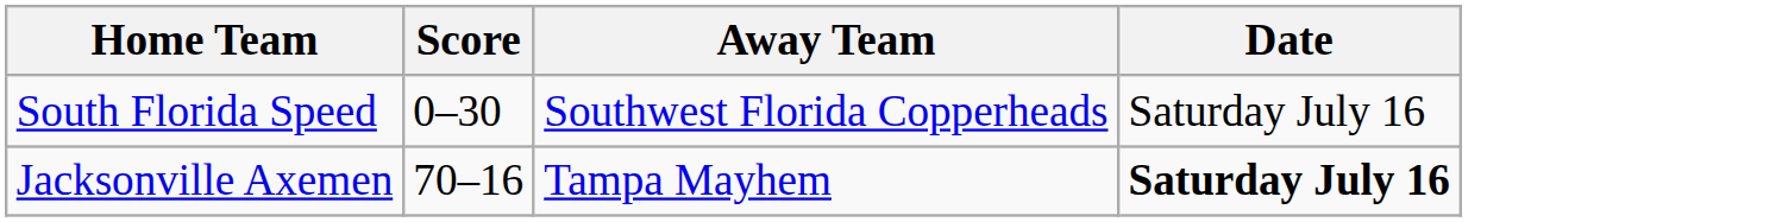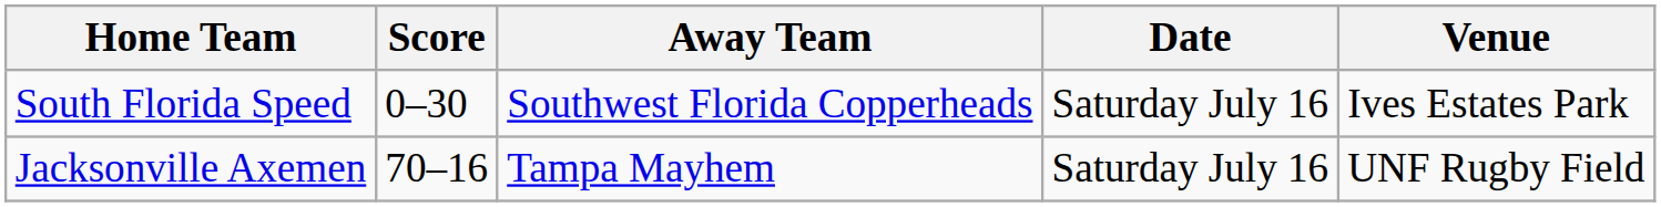 <table class="wikitable">
 <tr>
 <th>Home Team</th>
 <th>Score</th>
 <th>Away Team</th>
 <th>Date</th>
+<th>Venue</th>
 </tr>
 <tr>
 <td> <a href='#'>South Florida Speed</a></td>
 <td>0–30</td>
 <td> <a href='#'>Southwest Florida Copperheads</a></td>
 <td>Saturday July 16</td>
+<td>Ives Estates Park</td>
 </tr>
 <tr>
 <td> <a href='#'>Jacksonville Axemen</a></td>
 <td>70–16</td>
 <td> <a href='#'>Tampa Mayhem</a></td>
-<td><strong>Saturday July 16</strong></td>
+<td>Saturday July 16</td>
+<td>UNF Rugby Field</td>
 </tr>
 </table>
